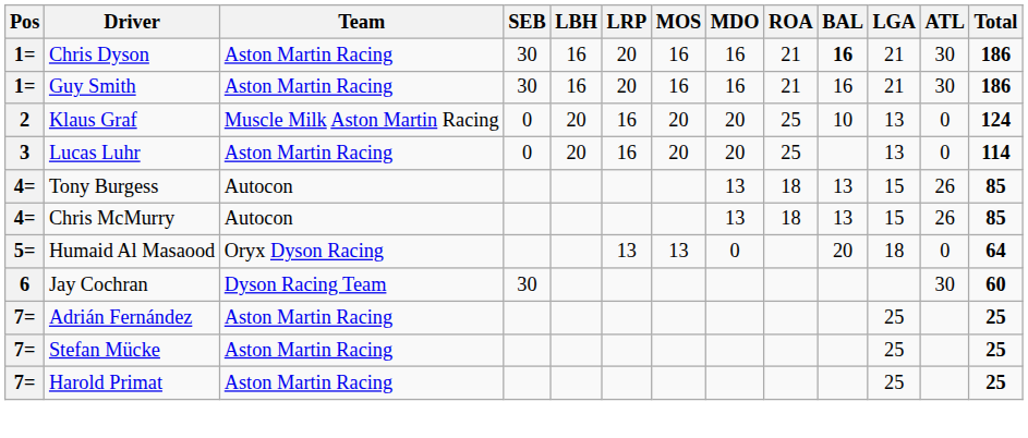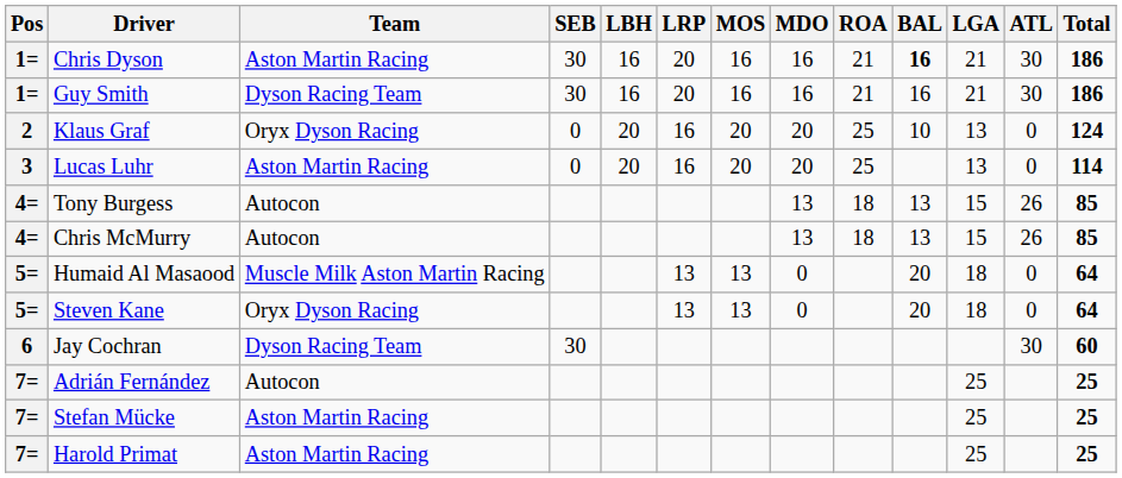 <table class="wikitable" style="font-size: 90%; text-align:center;">
 <tr>
 <th>Pos</th>
 <th>Driver</th>
 <th>Team</th>
 <th>SEB</th>
 <th>LBH</th>
 <th>LRP</th>
 <th>MOS</th>
 <th>MDO</th>
 <th>ROA</th>
 <th>BAL</th>
 <th>LGA</th>
 <th>ATL</th>
 <th>Total</th>
 </tr>
 <tr>
 <th>1=</th>
 <td align=left> <a href='#'>Chris Dyson</a></td>
 <td align=left> <a href='#'>Aston Martin Racing</a></td>
 <td>30</td>
 <td>16</td>
 <td>20</td>
 <td>16</td>
 <td>16</td>
 <td>21</td>
 <td><strong>16</strong></td>
 <td>21</td>
 <td>30</td>
 <td><strong>186</strong></td>
 </tr>
 <tr>
 <th>1=</th>
 <td align=left> <a href='#'>Guy Smith</a></td>
-<td align=left> <a href='#'>Aston Martin Racing</a></td>
+<td align=left> <a href='#'>Dyson Racing Team</a></td>
 <td>30</td>
 <td>16</td>
 <td>20</td>
 <td>16</td>
 <td>16</td>
 <td>21</td>
 <td>16</td>
 <td>21</td>
 <td>30</td>
 <td><strong>186</strong></td>
 </tr>
 <tr>
 <th>2</th>
 <td align=left> <a href='#'>Klaus Graf</a></td>
-<td align=left> <a href='#'>Muscle Milk</a> <a href='#'>Aston Martin</a> Racing</td>
+<td align=left> Oryx <a href='#'>Dyson Racing</a></td>
 <td>0</td>
 <td>20</td>
 <td>16</td>
 <td>20</td>
 <td>20</td>
 <td>25</td>
 <td>10</td>
 <td>13</td>
 <td>0</td>
 <td><strong>124</strong></td>
 </tr>
 <tr>
 <th>3</th>
 <td align=left> <a href='#'>Lucas Luhr</a></td>
 <td align=left> <a href='#'>Aston Martin Racing</a></td>
 <td>0</td>
 <td>20</td>
 <td>16</td>
 <td>20</td>
 <td>20</td>
 <td>25</td>
 <td></td>
 <td>13</td>
 <td>0</td>
 <td><strong>114</strong></td>
 </tr>
 <tr>
 <th>4=</th>
 <td align=left> Tony Burgess</td>
 <td align=left> Autocon</td>
 <td></td>
 <td></td>
 <td></td>
 <td></td>
 <td>13</td>
 <td>18</td>
 <td>13</td>
 <td>15</td>
 <td>26</td>
 <td><strong>85</strong></td>
 </tr>
 <tr>
 <th>4=</th>
 <td align=left> Chris McMurry</td>
 <td align=left> Autocon</td>
 <td></td>
 <td></td>
 <td></td>
 <td></td>
 <td>13</td>
 <td>18</td>
 <td>13</td>
 <td>15</td>
 <td>26</td>
 <td><strong>85</strong></td>
 </tr>
 <tr>
 <th>5=</th>
 <td align=left> Humaid Al Masaood</td>
+<td align=left> <a href='#'>Muscle Milk</a> <a href='#'>Aston Martin</a> Racing</td>
+<td></td>
+<td></td>
+<td>13</td>
+<td>13</td>
+<td>0</td>
+<td></td>
+<td>20</td>
+<td>18</td>
+<td>0</td>
+<td><strong>64</strong></td>
+</tr>
+<tr>
+<th>5=</th>
+<td align=left> <a href='#'>Steven Kane</a></td>
 <td align=left> Oryx <a href='#'>Dyson Racing</a></td>
 <td></td>
 <td></td>
 <td>13</td>
 <td>13</td>
 <td>0</td>
 <td></td>
 <td>20</td>
 <td>18</td>
 <td>0</td>
 <td><strong>64</strong></td>
 </tr>
 <tr>
 <th>6</th>
 <td align=left> Jay Cochran</td>
 <td align=left> <a href='#'>Dyson Racing Team</a></td>
 <td>30</td>
 <td></td>
 <td></td>
 <td></td>
 <td></td>
 <td></td>
 <td></td>
 <td></td>
 <td>30</td>
 <td><strong>60</strong></td>
 </tr>
 <tr>
 <th>7=</th>
 <td align=left> <a href='#'>Adrián Fernández</a></td>
-<td align=left> <a href='#'>Aston Martin Racing</a></td>
+<td align=left> Autocon</td>
 <td></td>
 <td></td>
 <td></td>
 <td></td>
 <td></td>
 <td></td>
 <td></td>
 <td>25</td>
 <td></td>
 <td><strong>25</strong></td>
 </tr>
 <tr>
 <th>7=</th>
 <td align=left> <a href='#'>Stefan Mücke</a></td>
 <td align=left> <a href='#'>Aston Martin Racing</a></td>
 <td></td>
 <td></td>
 <td></td>
 <td></td>
 <td></td>
 <td></td>
 <td></td>
 <td>25</td>
 <td></td>
 <td><strong>25</strong></td>
 </tr>
 <tr>
 <th>7=</th>
 <td align=left> <a href='#'>Harold Primat</a></td>
 <td align=left> <a href='#'>Aston Martin Racing</a></td>
 <td></td>
 <td></td>
 <td></td>
 <td></td>
 <td></td>
 <td></td>
 <td></td>
 <td>25</td>
 <td></td>
 <td><strong>25</strong></td>
 </tr>
 </table>
